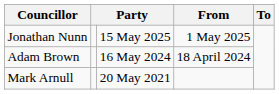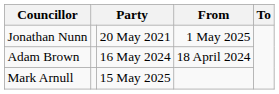 <table class=wikitable>
 <tr>
 <th>Councillor</th>
 <th colspan=2>Party</th>
 <th>From</th>
 <th>To</th>
 </tr>
 <tr>
 <td>Jonathan Nunn</td>
 <td></td>
-<td align=right>15 May 2025</td>
+<td align=right>20 May 2021</td>
 <td align=right>1 May 2025</td>
 </tr>
 <tr>
 <td>Adam Brown</td>
 <td></td>
 <td align=right>16 May 2024</td>
 <td align=right>18 April 2024</td>
 </tr>
 <tr>
 <td>Mark Arnull</td>
 <td></td>
-<td align=right>20 May 2021</td>
+<td align=right>15 May 2025</td>
 <td></td>
 </tr>
 </table>
